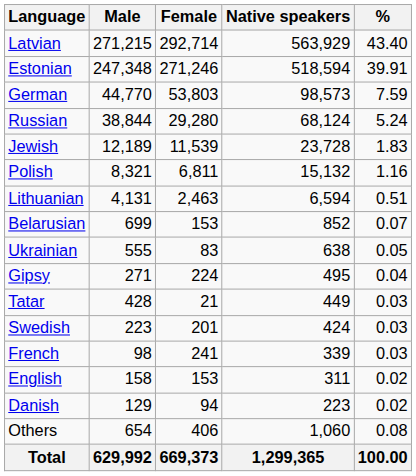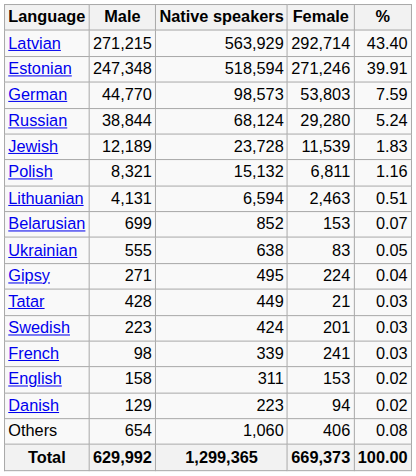 <table class="wikitable sortable">
 <tr>
 <th>Language</th>
 <th>Male</th>
+<th>Native speakers</th>
 <th>Female</th>
-<th>Native speakers</th>
 <th>%</th>
 </tr>
 <tr ---->
 <td><a href='#'>Latvian</a></td>
 <td align="right">271,215</td>
+<td align="right">563,929</td>
 <td align="right">292,714</td>
-<td align="right">563,929</td>
 <td align="right">43.40</td>
 </tr>
 <tr ---->
 <td><a href='#'>Estonian</a></td>
 <td align="right">247,348</td>
+<td align="right">518,594</td>
 <td align="right">271,246</td>
-<td align="right">518,594</td>
 <td align="right">39.91</td>
 </tr>
 <tr ---->
 <td><a href='#'>German</a></td>
 <td align="right">44,770</td>
+<td align="right">98,573</td>
 <td align="right">53,803</td>
-<td align="right">98,573</td>
 <td align="right">7.59</td>
 </tr>
 <tr ---->
 <td><a href='#'>Russian</a></td>
 <td align="right">38,844</td>
+<td align="right">68,124</td>
 <td align="right">29,280</td>
-<td align="right">68,124</td>
 <td align="right">5.24</td>
 </tr>
 <tr ---->
 <td><a href='#'>Jewish</a></td>
 <td align="right">12,189</td>
+<td align="right">23,728</td>
 <td align="right">11,539</td>
-<td align="right">23,728</td>
 <td align="right">1.83</td>
 </tr>
 <tr ---->
 <td><a href='#'>Polish</a></td>
 <td align="right">8,321</td>
+<td align="right">15,132</td>
 <td align="right">6,811</td>
-<td align="right">15,132</td>
 <td align="right">1.16</td>
 </tr>
 <tr ---->
 <td><a href='#'>Lithuanian</a></td>
 <td align="right">4,131</td>
+<td align="right">6,594</td>
 <td align="right">2,463</td>
-<td align="right">6,594</td>
 <td align="right">0.51</td>
 </tr>
 <tr ---->
 <td><a href='#'>Belarusian</a></td>
 <td align="right">699</td>
+<td align="right">852</td>
 <td align="right">153</td>
-<td align="right">852</td>
 <td align="right">0.07</td>
 </tr>
 <tr ---->
 <td><a href='#'>Ukrainian</a></td>
 <td align="right">555</td>
+<td align="right">638</td>
 <td align="right">83</td>
-<td align="right">638</td>
 <td align="right">0.05</td>
 </tr>
 <tr ---->
 <td><a href='#'>Gipsy</a></td>
 <td align="right">271</td>
+<td align="right">495</td>
 <td align="right">224</td>
-<td align="right">495</td>
 <td align="right">0.04</td>
 </tr>
 <tr ---->
 <td><a href='#'>Tatar</a></td>
 <td align="right">428</td>
+<td align="right">449</td>
 <td align="right">21</td>
-<td align="right">449</td>
 <td align="right">0.03</td>
 </tr>
 <tr ---->
 <td><a href='#'>Swedish</a></td>
 <td align="right">223</td>
+<td align="right">424</td>
 <td align="right">201</td>
-<td align="right">424</td>
 <td align="right">0.03</td>
 </tr>
 <tr ---->
 <td><a href='#'>French</a></td>
 <td align="right">98</td>
+<td align="right">339</td>
 <td align="right">241</td>
-<td align="right">339</td>
 <td align="right">0.03</td>
 </tr>
 <tr ---->
 <td><a href='#'>English</a></td>
 <td align="right">158</td>
+<td align="right">311</td>
 <td align="right">153</td>
-<td align="right">311</td>
 <td align="right">0.02</td>
 </tr>
 <tr ---->
 <td><a href='#'>Danish</a></td>
 <td align="right">129</td>
+<td align="right">223</td>
 <td align="right">94</td>
-<td align="right">223</td>
 <td align="right">0.02</td>
 </tr>
 <tr ---->
 <td>Others</td>
 <td align="right">654</td>
+<td align="right">1,060</td>
 <td align="right">406</td>
-<td align="right">1,060</td>
 <td align="right">0.08</td>
 </tr>
 <tr ---- class="sortbottom">
 <th><strong>Total</strong></th>
 <th>629,992</th>
+<th>1,299,365</th>
 <th>669,373</th>
-<th>1,299,365</th>
 <th>100.00</th>
 </tr>
 </table>
